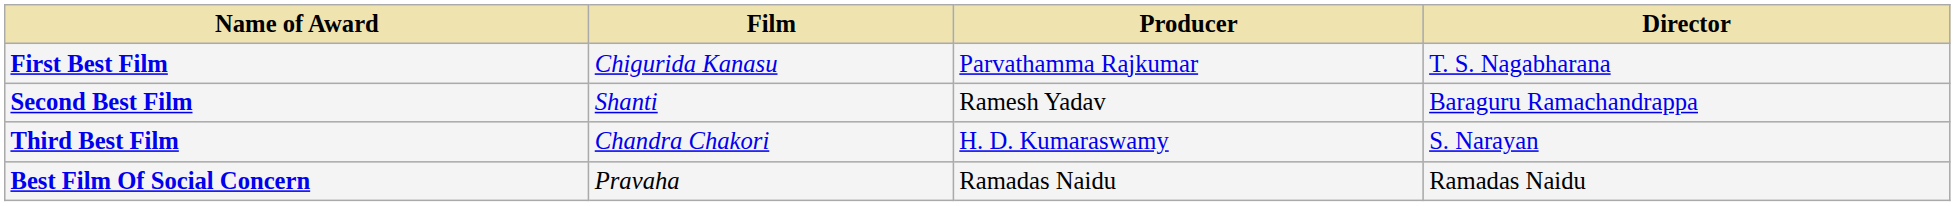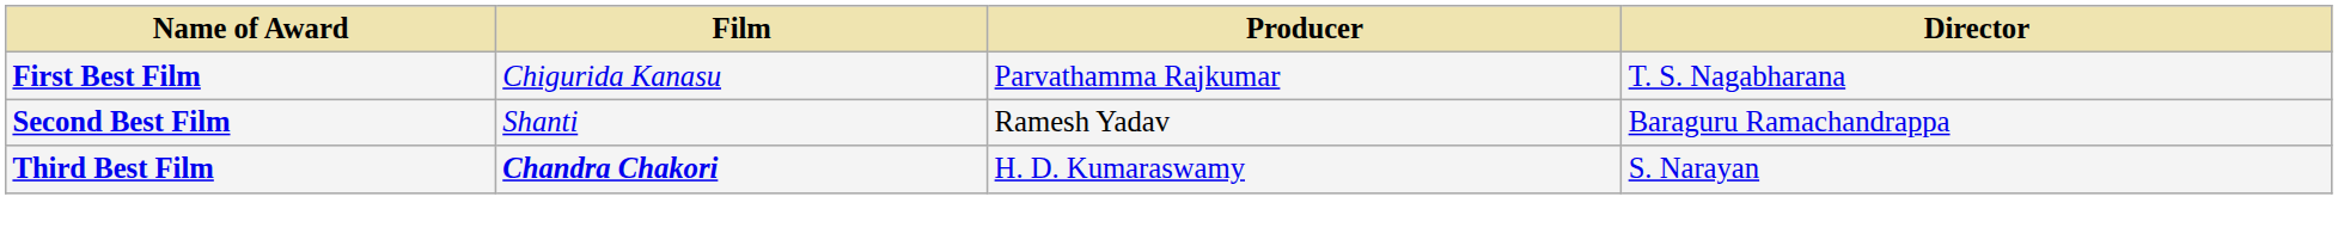 <table class="wikitable" style="width:100%;">
 <tr>
 <th style="background-color:#EFE4B0;">Name of Award</th>
 <th style="background-color:#EFE4B0;">Film</th>
 <th style="background-color:#EFE4B0;">Producer</th>
 <th style="background-color:#EFE4B0;">Director</th>
 </tr>
 <tr style="background-color:#F4F4F4">
 <td><strong><a href='#'>First Best Film</a></strong></td>
 <td><em><a href='#'>Chigurida Kanasu</a></em></td>
 <td><a href='#'>Parvathamma Rajkumar</a></td>
 <td><a href='#'>T. S. Nagabharana</a></td>
 </tr>
 <tr style="background-color:#F4F4F4">
 <td><strong><a href='#'>Second Best Film</a></strong></td>
 <td><em><a href='#'>Shanti</a></em></td>
 <td>Ramesh Yadav</td>
 <td><a href='#'>Baraguru Ramachandrappa</a></td>
 </tr>
 <tr style="background-color:#F4F4F4">
 <td><strong><a href='#'>Third Best Film</a></strong></td>
-<td><em><a href='#'>Chandra Chakori</a></em></td>
+<td><strong><em><a href='#'>Chandra Chakori</a></em></strong></td>
 <td><a href='#'>H. D. Kumaraswamy</a></td>
 <td><a href='#'>S. Narayan</a></td>
 </tr>
-<tr style="background-color:#F4F4F4">
-<td><strong><a href='#'>Best Film Of Social Concern</a></strong></td>
-<td><em>Pravaha</em></td>
-<td>Ramadas Naidu</td>
-<td>Ramadas Naidu</td>
-</tr>
 </table>
